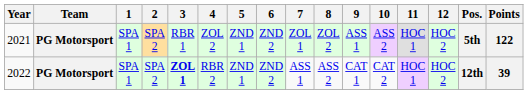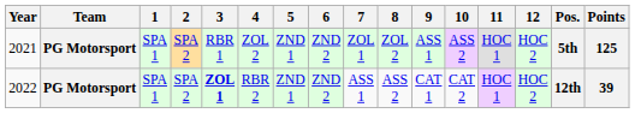 <table class="wikitable" border="1" style="text-align:center; font-size:85%;">
 <tr>
 <th>Year</th>
 <th>Team</th>
 <th>1</th>
 <th>2</th>
 <th>3</th>
 <th>4</th>
 <th>5</th>
 <th>6</th>
 <th>7</th>
 <th>8</th>
 <th>9</th>
 <th>10</th>
 <th>11</th>
 <th>12</th>
 <th>Pos.</th>
 <th>Points</th>
 </tr>
 <tr>
 <td>2021</td>
 <th nowrap>PG Motorsport</th>
 <td style="background:#DFFFDF;"><a href='#'>SPA<br>1</a><br></td>
 <td style="background:#FFDF9F;"><a href='#'>SPA<br>2</a><br></td>
 <td style="background:#DFFFDF;"><a href='#'>RBR<br>1</a><br></td>
 <td style="background:#DFFFDF;"><a href='#'>ZOL<br>2</a><br></td>
 <td style="background:#DFFFDF;"><a href='#'>ZND<br>1</a><br></td>
 <td style="background:#DFFFDF;"><a href='#'>ZND<br>2</a><br></td>
 <td style="background:#DFFFDF;"><a href='#'>ZOL<br>1</a><br></td>
 <td style="background:#DFFFDF;"><a href='#'>ZOL<br>2</a><br></td>
 <td style="background:#DFFFDF;"><a href='#'>ASS<br>1</a><br></td>
 <td style="background:#EFCFFF;"><a href='#'>ASS<br>2</a><br></td>
 <td style="background:#DFDFDF;"><a href='#'>HOC<br>1</a><br></td>
 <td style="background:#DFFFDF;"><a href='#'>HOC<br>2</a><br></td>
 <th>5th</th>
-<th>122</th>
+<th>125</th>
 </tr>
 <tr>
 <td>2022</td>
 <th nowrap>PG Motorsport</th>
 <td style="background:#DFFFDF;"><a href='#'>SPA<br>1</a><br></td>
 <td style="background:#DFFFDF;"><a href='#'>SPA<br>2</a><br></td>
 <td style="background:#DFFFDF;"><strong><a href='#'>ZOL<br>1</a><br></strong></td>
 <td style="background:#DFFFDF;"><a href='#'>RBR<br>2</a><br></td>
 <td style="background:#DFFFDF;"><a href='#'>ZND<br>1</a><br></td>
 <td style="background:#DFFFDF;"><a href='#'>ZND<br>2</a><br></td>
 <td style="background:#;"><a href='#'>ASS<br>1</a></td>
 <td style="background:#;"><a href='#'>ASS<br>2</a></td>
 <td style="background:#;"><a href='#'>CAT<br>1</a></td>
 <td style="background:#;"><a href='#'>CAT<br>2</a></td>
 <td style="background:#EFCFFF;"><a href='#'>HOC<br>1</a><br></td>
 <td style="background:#DFFFDF;"><a href='#'>HOC<br>2</a><br></td>
 <th>12th</th>
 <th>39</th>
 </tr>
 </table>
